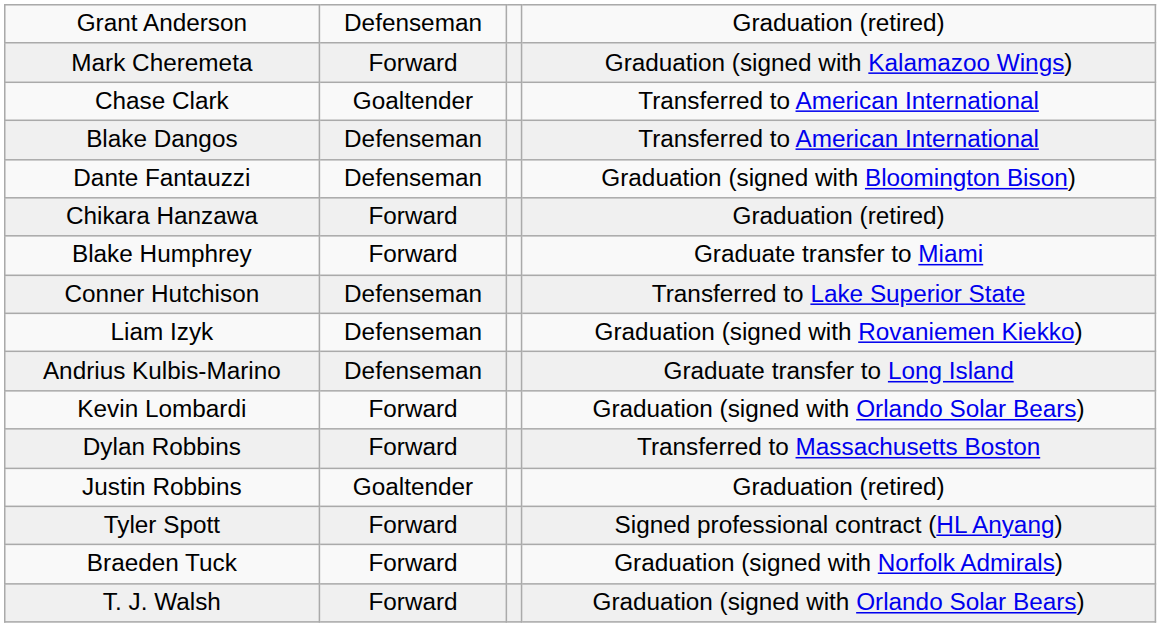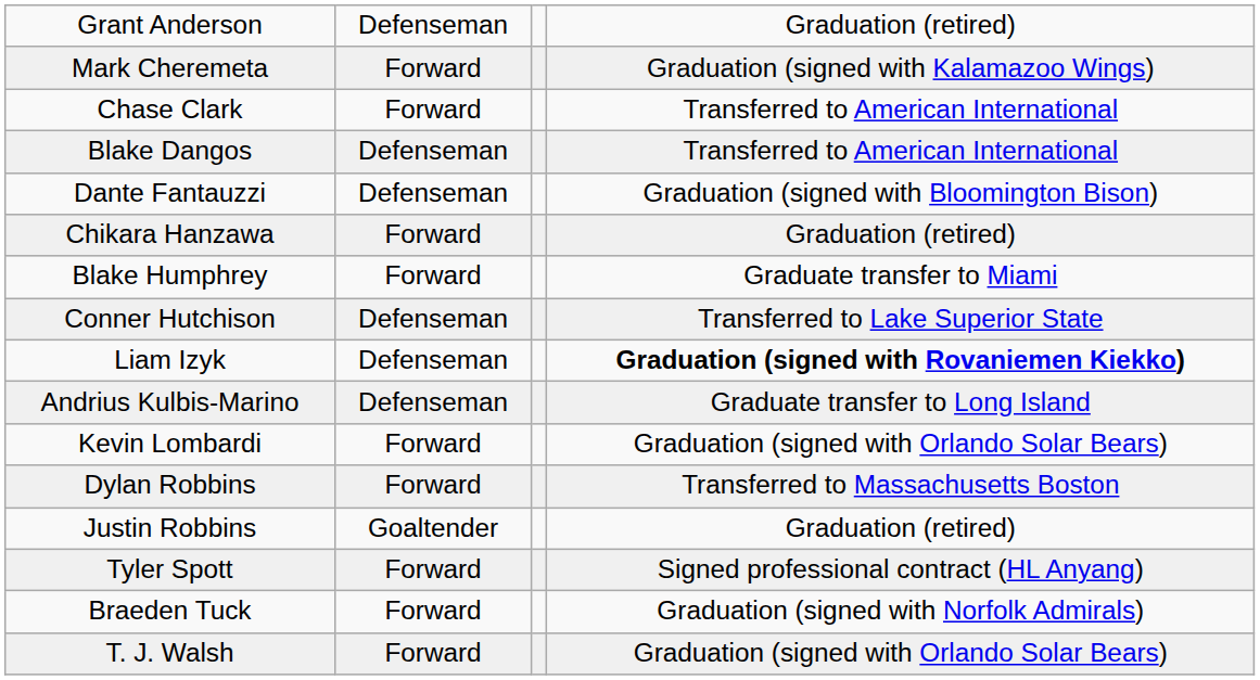 <table class="wikitable" width="60%">
 <tr align="center" bgcolor="">
 <td>Grant Anderson</td>
 <td>Defenseman</td>
 <td></td>
 <td>Graduation (retired)</td>
 </tr>
 <tr align="center" bgcolor="f0f0f0">
 <td>Mark Cheremeta</td>
 <td>Forward</td>
 <td></td>
 <td>Graduation (signed with <a href='#'>Kalamazoo Wings</a>)</td>
 </tr>
 <tr align="center" bgcolor="">
 <td>Chase Clark</td>
-<td>Goaltender</td>
+<td>Forward</td>
 <td></td>
 <td>Transferred to <a href='#'>American International</a></td>
 </tr>
 <tr align="center" bgcolor="f0f0f0">
 <td>Blake Dangos</td>
 <td>Defenseman</td>
 <td></td>
 <td>Transferred to <a href='#'>American International</a></td>
 </tr>
 <tr align="center" bgcolor="">
 <td>Dante Fantauzzi</td>
 <td>Defenseman</td>
 <td></td>
 <td>Graduation (signed with <a href='#'>Bloomington Bison</a>)</td>
 </tr>
 <tr align="center" bgcolor="f0f0f0">
 <td>Chikara Hanzawa</td>
 <td>Forward</td>
 <td></td>
 <td>Graduation (retired)</td>
 </tr>
 <tr align="center" bgcolor="">
 <td>Blake Humphrey</td>
 <td>Forward</td>
 <td></td>
 <td>Graduate transfer to <a href='#'>Miami</a></td>
 </tr>
 <tr align="center" bgcolor="f0f0f0">
 <td>Conner Hutchison</td>
 <td>Defenseman</td>
 <td></td>
 <td>Transferred to <a href='#'>Lake Superior State</a></td>
 </tr>
 <tr align="center" bgcolor="">
 <td>Liam Izyk</td>
 <td>Defenseman</td>
 <td></td>
-<td>Graduation (signed with <a href='#'>Rovaniemen Kiekko</a>)</td>
+<td><strong>Graduation (signed with <a href='#'>Rovaniemen Kiekko</a>)</strong></td>
 </tr>
 <tr align="center" bgcolor="f0f0f0">
 <td>Andrius Kulbis-Marino</td>
 <td>Defenseman</td>
 <td></td>
 <td>Graduate transfer to <a href='#'>Long Island</a></td>
 </tr>
 <tr align="center" bgcolor="">
 <td>Kevin Lombardi</td>
 <td>Forward</td>
 <td></td>
 <td>Graduation (signed with <a href='#'>Orlando Solar Bears</a>)</td>
 </tr>
 <tr align="center" bgcolor="f0f0f0">
 <td>Dylan Robbins</td>
 <td>Forward</td>
 <td></td>
 <td>Transferred to <a href='#'>Massachusetts Boston</a></td>
 </tr>
 <tr align="center" bgcolor="">
 <td>Justin Robbins</td>
 <td>Goaltender</td>
 <td></td>
 <td>Graduation (retired)</td>
 </tr>
 <tr align="center" bgcolor="f0f0f0">
 <td>Tyler Spott</td>
 <td>Forward</td>
 <td></td>
 <td>Signed professional contract (<a href='#'>HL Anyang</a>)</td>
 </tr>
 <tr align="center" bgcolor="">
 <td>Braeden Tuck</td>
 <td>Forward</td>
 <td></td>
 <td>Graduation (signed with <a href='#'>Norfolk Admirals</a>)</td>
 </tr>
 <tr align="center" bgcolor="f0f0f0">
 <td>T. J. Walsh</td>
 <td>Forward</td>
 <td></td>
 <td>Graduation (signed with <a href='#'>Orlando Solar Bears</a>)</td>
 </tr>
 </table>
